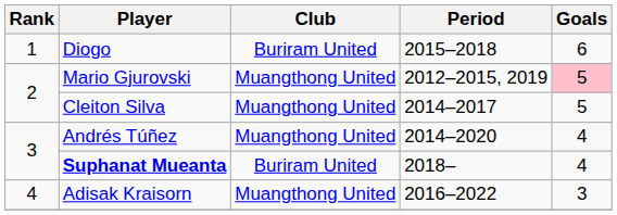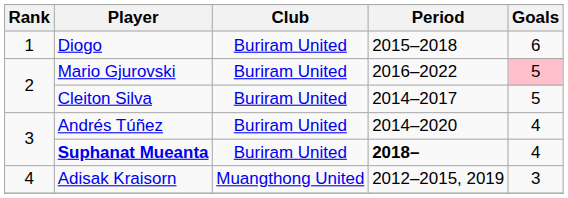 <table class="wikitable" style="text-align: center;">
 <tr>
 <th>Rank</th>
 <th>Player</th>
 <th>Club</th>
 <th>Period</th>
 <th>Goals</th>
 </tr>
 <tr style="">
 <td rowspan="1">1</td>
 <td style="text-align: left;"> <a href='#'>Diogo</a></td>
 <td><a href='#'>Buriram United</a></td>
 <td style="text-align: left;">2015–2018</td>
 <td>6</td>
 </tr>
 <tr>
 <td rowspan="2">2</td>
 <td style="text-align: left;"> <a href='#'>Mario Gjurovski</a></td>
-<td><a href='#'>Muangthong United</a></td>
-<td style="text-align: left;">2012–2015, 2019</td>
+<td><a href='#'>Buriram United</a></td>
+<td style="text-align: left;">2016–2022</td>
 <td style="background: pink;">5</td>
 </tr>
 <tr>
 <td style="text-align: left;"> <a href='#'>Cleiton Silva</a></td>
-<td><a href='#'>Muangthong United</a></td>
+<td><a href='#'>Buriram United</a></td>
 <td style="text-align: left;">2014–2017</td>
 <td>5</td>
 </tr>
 <tr>
 <td rowspan="2">3</td>
 <td style="text-align: left;"> <a href='#'>Andrés Túñez</a></td>
-<td><a href='#'>Muangthong United</a></td>
+<td><a href='#'>Buriram United</a></td>
 <td style="text-align: left;">2014–2020</td>
 <td>4</td>
 </tr>
 <tr>
 <td style="text-align: left;"> <strong><a href='#'>Suphanat Mueanta</a></strong></td>
 <td><a href='#'>Buriram United</a></td>
-<td style="text-align: left;">2018–</td>
+<td style="text-align: left;"><strong>2018–</strong></td>
 <td>4</td>
 </tr>
 <tr>
 <td rowspan="1">4</td>
 <td style="text-align: left;"> <a href='#'>Adisak Kraisorn</a></td>
 <td><a href='#'>Muangthong United</a></td>
-<td style="text-align: left;">2016–2022</td>
+<td style="text-align: left;">2012–2015, 2019</td>
 <td>3</td>
 </tr>
 <tr>
 </tr>
 </table>
